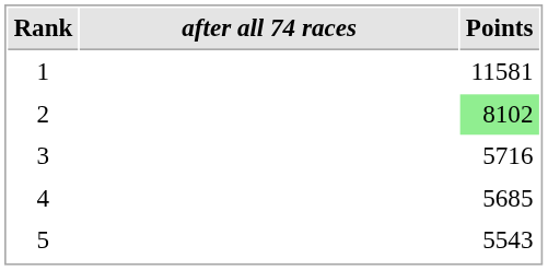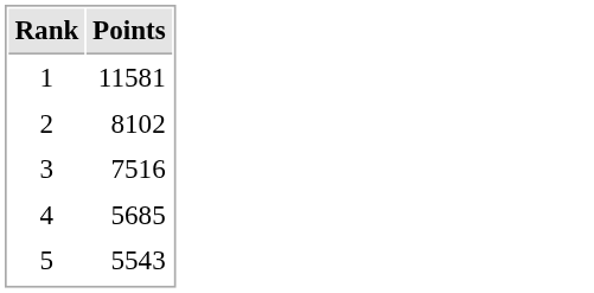 <table cellspacing="1" cellpadding="3" style="border:1px solid #aaa; font-size:86%;">
 <tr style="background:#e4e4e4;">
 <th style="border-bottom:1px solid #aaa; width:10px;">Rank</th>
-<th style="border-bottom:1px solid #aaa; width:200px; white-space:nowrap;"><em>after all 74 races</em></th>
 <th style="border-bottom:1px solid #aaa; width:20px;">Points</th>
 </tr>
 <tr>
 <td style="text-align:center;">1</td>
-<td><strong></strong></td>
 <td align="right">11581</td>
 </tr>
 <tr>
 <td style="text-align:center;">2</td>
-<td>  </td>
-<td align="right" style="background: lightgreen;">8102</td>
+<td align="right">8102</td>
 </tr>
 <tr>
 <td style="text-align:center;">3</td>
-<td></td>
-<td align="right">5716</td>
+<td align="right">7516</td>
 </tr>
 <tr>
 <td style="text-align:center;">4</td>
-<td></td>
 <td align="right">5685</td>
 </tr>
 <tr>
 <td style="text-align:center;">5</td>
-<td></td>
 <td align="right">5543</td>
 </tr>
 </table>
